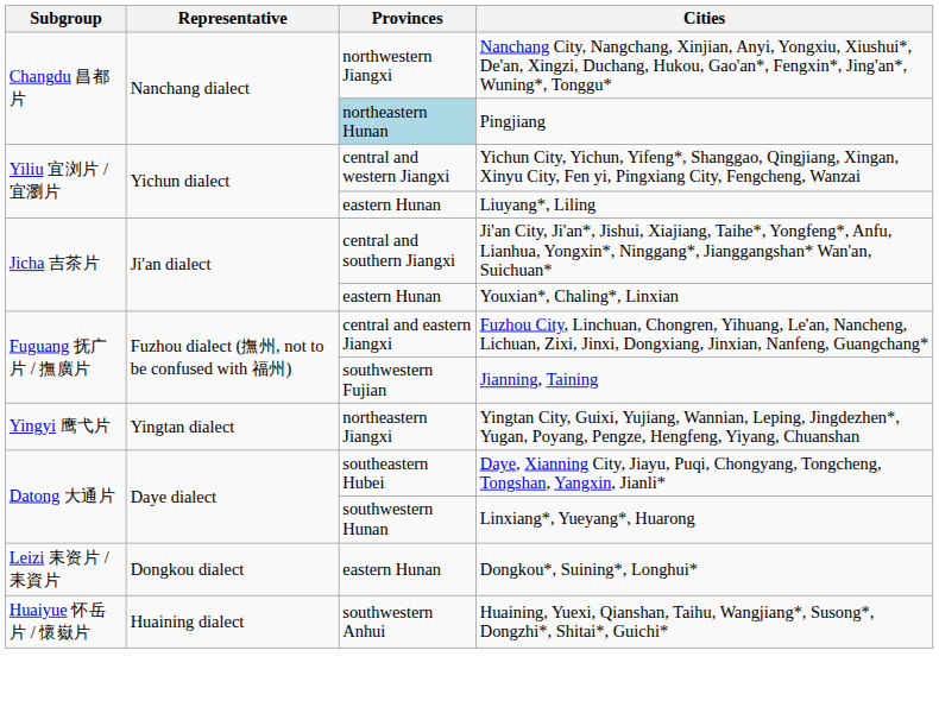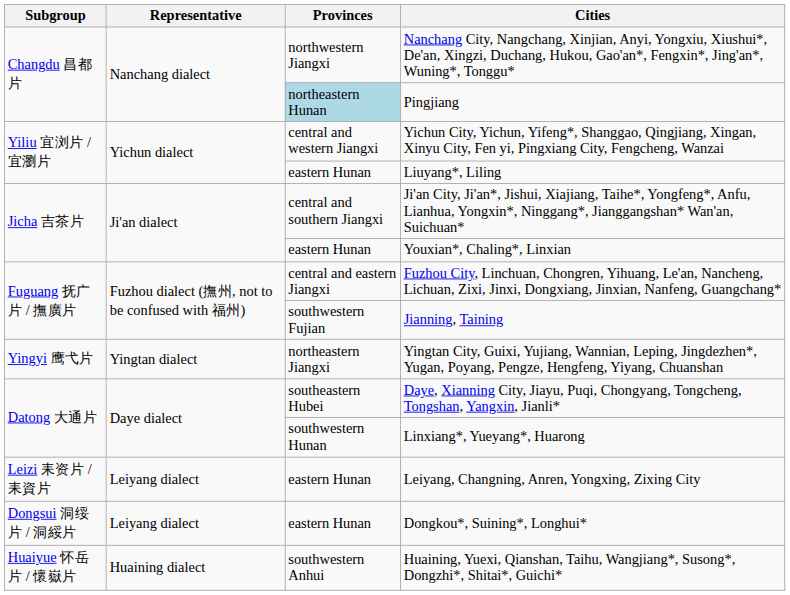 <table class="wikitable">
 <tr>
 <th>Subgroup</th>
 <th>Representative</th>
 <th>Provinces</th>
 <th>Cities</th>
 </tr>
 <tr>
 <td rowspan="2"><a href='#'>Changdu</a> 昌都片</td>
 <td rowspan="2">Nanchang dialect</td>
 <td>northwestern Jiangxi</td>
 <td><a href='#'>Nanchang</a> City, Nangchang, Xinjian, Anyi, Yongxiu, Xiushui*, De'an, Xingzi, Duchang, Hukou, Gao'an*, Fengxin*, Jing'an*, Wuning*, Tonggu*</td>
 </tr>
 <tr>
 <td style="background: lightblue;">northeastern Hunan</td>
 <td>Pingjiang</td>
 </tr>
 <tr>
 <td rowspan="2"><a href='#'>Yiliu</a> 宜浏片 / 宜瀏片</td>
 <td rowspan="2">Yichun dialect</td>
 <td>central and western Jiangxi</td>
 <td>Yichun City, Yichun, Yifeng*, Shanggao, Qingjiang, Xingan, Xinyu City, Fen yi, Pingxiang City, Fengcheng, Wanzai</td>
 </tr>
 <tr>
 <td>eastern Hunan</td>
 <td>Liuyang*, Liling</td>
 </tr>
 <tr>
 <td rowspan="2"><a href='#'>Jicha</a> 吉茶片</td>
 <td rowspan="2">Ji'an dialect</td>
 <td>central and southern Jiangxi</td>
 <td>Ji'an City, Ji'an*, Jishui, Xiajiang, Taihe*, Yongfeng*, Anfu, Lianhua, Yongxin*, Ninggang*, Jianggangshan* Wan'an, Suichuan*</td>
 </tr>
 <tr>
 <td>eastern Hunan</td>
 <td>Youxian*, Chaling*, Linxian</td>
 </tr>
 <tr>
 <td rowspan="2"><a href='#'>Fuguang</a> 抚广片 / 撫廣片</td>
 <td rowspan="2">Fuzhou dialect (撫州, not to be confused with 福州)</td>
 <td>central and eastern Jiangxi</td>
 <td><a href='#'>Fuzhou City</a>, Linchuan, Chongren, Yihuang, Le'an, Nancheng, Lichuan, Zixi, Jinxi, Dongxiang, Jinxian, Nanfeng, Guangchang*</td>
 </tr>
 <tr>
 <td>southwestern Fujian</td>
 <td><a href='#'>Jianning</a>, <a href='#'>Taining</a></td>
 </tr>
 <tr>
 <td><a href='#'>Yingyi</a> 鹰弋片</td>
 <td>Yingtan dialect</td>
 <td>northeastern Jiangxi</td>
 <td>Yingtan City, Guixi, Yujiang, Wannian, Leping, Jingdezhen*, Yugan, Poyang, Pengze, Hengfeng, Yiyang, Chuanshan</td>
 </tr>
 <tr>
 <td rowspan="2"><a href='#'>Datong</a> 大通片</td>
 <td rowspan="2">Daye dialect</td>
 <td>southeastern Hubei</td>
 <td><a href='#'>Daye</a>, <a href='#'>Xianning</a> City, Jiayu, Puqi, Chongyang, Tongcheng, <a href='#'>Tongshan</a>, <a href='#'>Yangxin</a>, Jianli*</td>
 </tr>
 <tr>
 <td>southwestern Hunan</td>
 <td>Linxiang*, Yueyang*, Huarong</td>
 </tr>
 <tr>
 <td><a href='#'>Leizi</a> 耒资片 / 耒資片</td>
-<td>Dongkou dialect</td>
+<td>Leiyang dialect</td>
+<td>eastern Hunan</td>
+<td>Leiyang, Changning, Anren, Yongxing, Zixing City</td>
+</tr>
+<tr>
+<td><a href='#'>Dongsui</a> 洞绥片 / 洞綏片</td>
+<td>Leiyang dialect</td>
 <td>eastern Hunan</td>
 <td>Dongkou*, Suining*, Longhui*</td>
 </tr>
 <tr>
 <td><a href='#'>Huaiyue</a> 怀岳片 / 懷嶽片</td>
 <td>Huaining dialect</td>
 <td>southwestern Anhui</td>
 <td>Huaining, Yuexi, Qianshan, Taihu, Wangjiang*, Susong*, Dongzhi*, Shitai*, Guichi*</td>
 </tr>
 </table>
